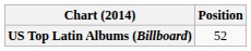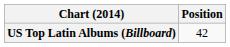 <table class="wikitable plainrowheaders" style="text-align:center">
 <tr>
 <th scope="col">Chart (2014)</th>
 <th scope="col">Position</th>
 </tr>
 <tr>
 <th scope="row">US Top Latin Albums (<em>Billboard</em>)</th>
-<td>52</td>
+<td>42</td>
 </tr>
 </table>
